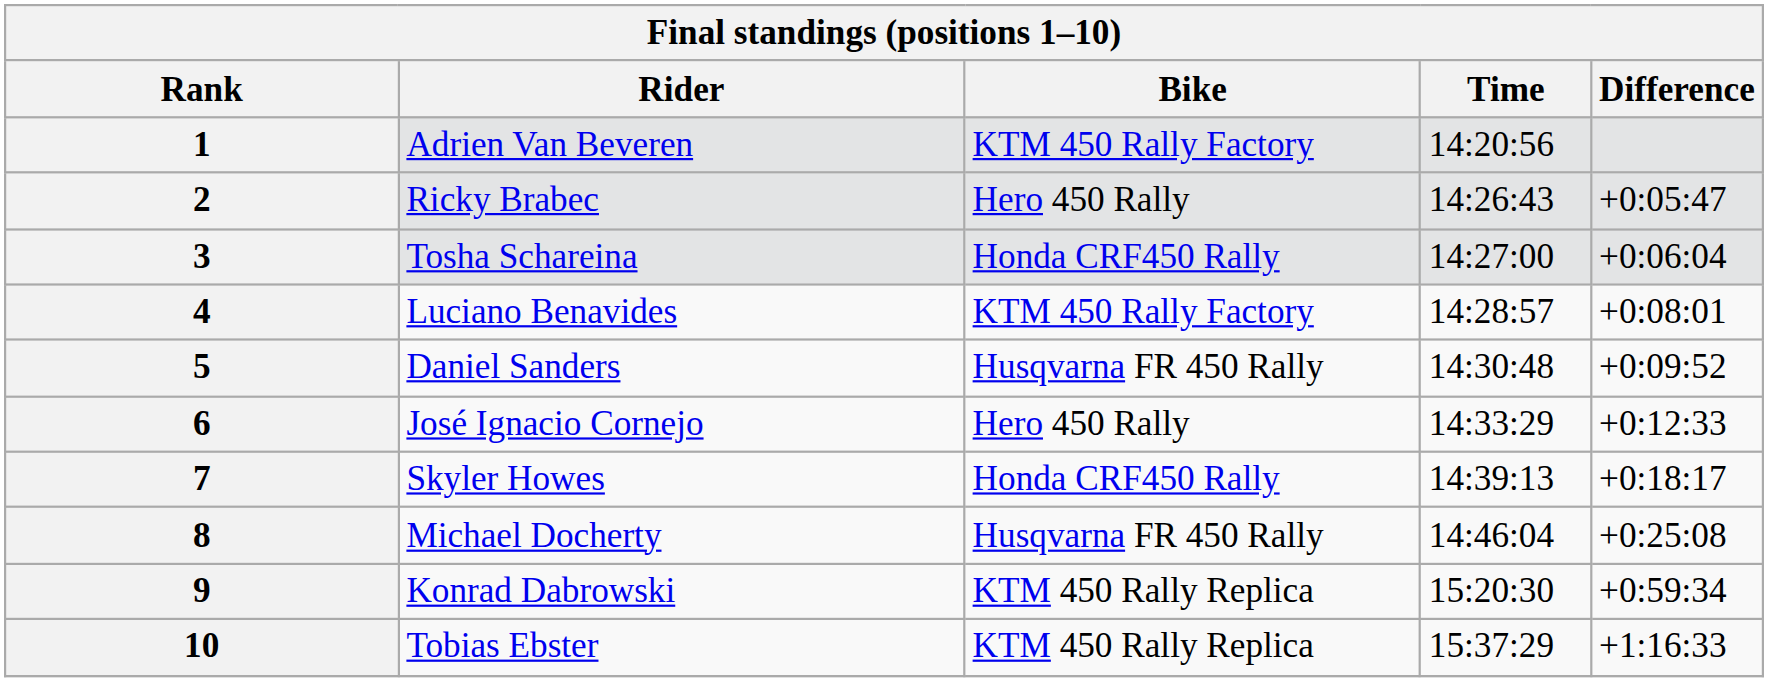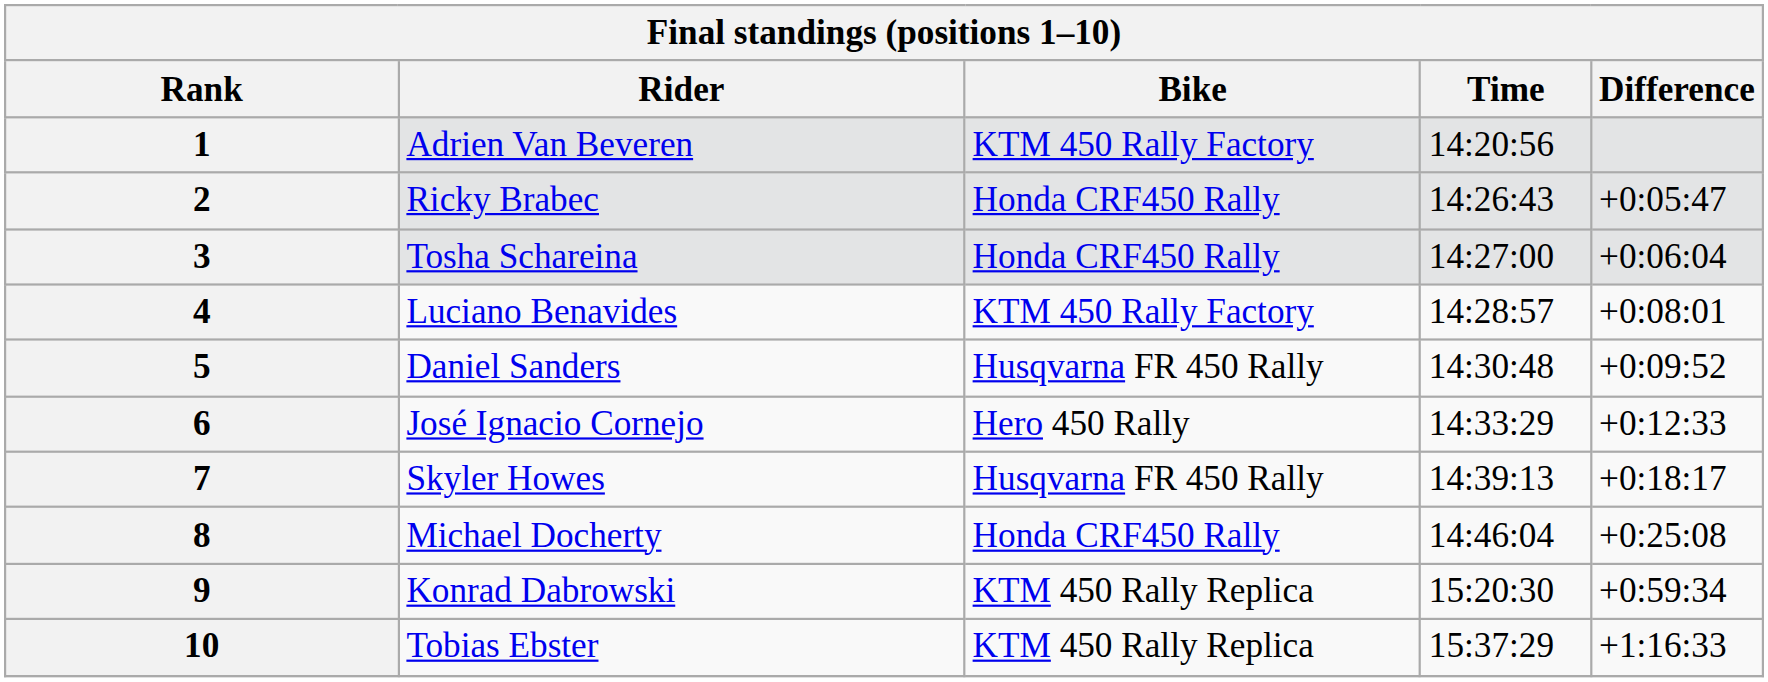 <table class="wikitable" style="width:50em;margin-bottom:0;">
 <tr>
 <th colspan=5>Final standings (positions 1–10)</th>
 </tr>
 <tr>
 <th>Rank</th>
 <th style="width:250px;">Rider</th>
 <th style="width:200px;">Bike</th>
 <th style="width:70px;">Time</th>
 <th style="width:70px;">Difference</th>
 </tr>
 <tr style="background:#e3e4e5;">
 <th>1</th>
 <td> <a href='#'>Adrien Van Beveren</a></td>
 <td><a href='#'>KTM 450 Rally Factory</a></td>
 <td>14:20:56</td>
 <td></td>
 </tr>
 <tr style="background:#e3e4e5;">
 <th>2</th>
 <td> <a href='#'>Ricky Brabec</a></td>
-<td><a href='#'>Hero</a> 450 Rally</td>
+<td><a href='#'>Honda CRF450 Rally</a></td>
 <td>14:26:43</td>
 <td>+0:05:47</td>
 </tr>
 <tr style="background:#e3e4e5;">
 <th>3</th>
 <td> <a href='#'>Tosha Schareina</a></td>
 <td><a href='#'>Honda CRF450 Rally</a></td>
 <td>14:27:00</td>
 <td>+0:06:04</td>
 </tr>
 <tr>
 <th>4</th>
 <td> <a href='#'>Luciano Benavides</a></td>
 <td><a href='#'>KTM 450 Rally Factory</a></td>
 <td>14:28:57</td>
 <td>+0:08:01</td>
 </tr>
 <tr>
 <th>5</th>
 <td> <a href='#'>Daniel Sanders</a></td>
 <td><a href='#'>Husqvarna</a> FR 450 Rally</td>
 <td>14:30:48</td>
 <td>+0:09:52</td>
 </tr>
 <tr>
 <th>6</th>
 <td> <a href='#'>José Ignacio Cornejo</a></td>
 <td><a href='#'>Hero</a> 450 Rally</td>
 <td>14:33:29</td>
 <td>+0:12:33</td>
 </tr>
 <tr>
 <th>7</th>
 <td> <a href='#'>Skyler Howes</a></td>
-<td><a href='#'>Honda CRF450 Rally</a></td>
+<td><a href='#'>Husqvarna</a> FR 450 Rally</td>
 <td>14:39:13</td>
 <td>+0:18:17</td>
 </tr>
 <tr>
 <th>8</th>
 <td> <a href='#'>Michael Docherty</a></td>
-<td><a href='#'>Husqvarna</a> FR 450 Rally</td>
+<td><a href='#'>Honda CRF450 Rally</a></td>
 <td>14:46:04</td>
 <td>+0:25:08</td>
 </tr>
 <tr>
 <th>9</th>
 <td> <a href='#'>Konrad Dabrowski</a></td>
 <td><a href='#'>KTM</a> 450 Rally Replica</td>
 <td>15:20:30</td>
 <td>+0:59:34</td>
 </tr>
 <tr>
 <th>10</th>
 <td> <a href='#'>Tobias Ebster</a></td>
 <td><a href='#'>KTM</a> 450 Rally Replica</td>
 <td>15:37:29</td>
 <td>+1:16:33</td>
 </tr>
 <tr>
 </tr>
 </table>
